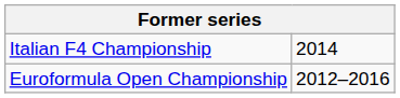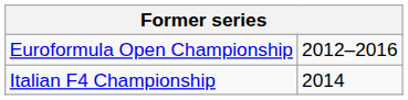 <table class="wikitable" border="1" style="font-size:85%;">
 <tr>
 <th colspan=2>Former series</th>
 </tr>
 <tr>
+<td><a href='#'>Euroformula Open Championship</a></td>
+<td>2012–2016</td>
+</tr>
+<tr>
 <td><a href='#'>Italian F4 Championship</a></td>
 <td>2014</td>
 </tr>
-<tr>
-<td><a href='#'>Euroformula Open Championship</a></td>
-<td>2012–2016</td>
-</tr>
 </table>
